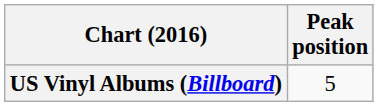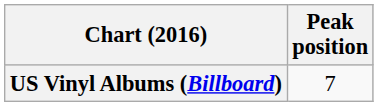 <table class="wikitable plainrowheaders" style="text-align:center">
 <tr>
 <th scope="col">Chart (2016)</th>
 <th scope="col">Peak<br>position</th>
 </tr>
 <tr>
 <th scope="row">US Vinyl Albums (<em><a href='#'>Billboard</a></em>)</th>
-<td>5</td>
+<td>7</td>
 </tr>
 </table>
